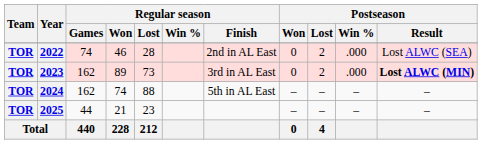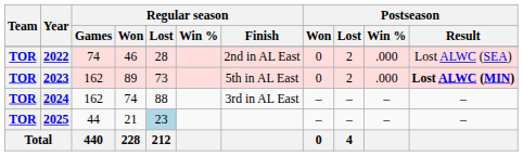 <table class="wikitable" style="font-size: 95%; text-align:center;">
 <tr>
 <th rowspan="2">Team</th>
 <th rowspan="2">Year</th>
 <th colspan="5">Regular season</th>
 <th colspan="4">Postseason</th>
 </tr>
 <tr>
 <th>Games</th>
 <th>Won</th>
 <th>Lost</th>
 <th>Win %</th>
 <th>Finish</th>
 <th>Won</th>
 <th>Lost</th>
 <th>Win %</th>
 <th>Result</th>
 </tr>
 <tr>
 </tr>
 <tr ! style="background:#fdd;">
 <th><a href='#'>TOR</a></th>
 <th><a href='#'>2022</a></th>
 <td>74</td>
 <td>46</td>
 <td>28</td>
 <td></td>
 <td>2nd in AL East</td>
 <td>0</td>
 <td>2</td>
 <td>.000</td>
 <td>Lost <a href='#'>ALWC</a> (<a href='#'>SEA</a>)</td>
 </tr>
 <tr ! style="background:#fdd;">
 <th><a href='#'>TOR</a></th>
 <th><a href='#'>2023</a></th>
 <td>162</td>
 <td>89</td>
 <td>73</td>
 <td></td>
-<td>3rd in AL East</td>
+<td>5th in AL East</td>
 <td>0</td>
 <td>2</td>
 <td>.000</td>
 <td><strong>Lost <a href='#'>ALWC</a> (<a href='#'>MIN</a>)</strong></td>
 </tr>
 <tr>
 <th><a href='#'>TOR</a></th>
 <th><a href='#'>2024</a></th>
 <td>162</td>
 <td>74</td>
 <td>88</td>
 <td></td>
-<td>5th in AL East</td>
+<td>3rd in AL East</td>
 <td>–</td>
 <td>–</td>
 <td>–</td>
 <td>–</td>
 </tr>
 <tr>
 <th><a href='#'>TOR</a></th>
 <th><a href='#'>2025</a></th>
 <td>44</td>
 <td>21</td>
-<td>23</td>
+<td style="background: lightblue;">23</td>
 <td></td>
 <td></td>
 <td>–</td>
 <td>–</td>
 <td>–</td>
 <td>–</td>
 </tr>
 <tr>
 <th colspan="2">Total</th>
 <th>440</th>
 <th>228</th>
 <th>212</th>
 <th></th>
 <th></th>
 <th>0</th>
 <th>4</th>
 <th></th>
 <th></th>
 </tr>
 </table>
